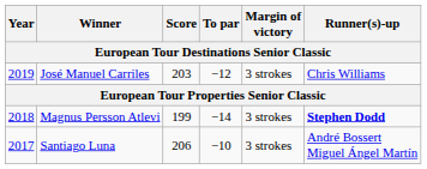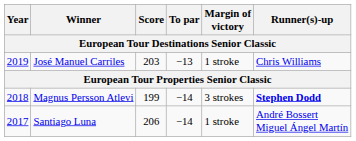 <table class="wikitable" style="font-size:95%">
 <tr>
 <th>Year</th>
 <th>Winner</th>
 <th>Score</th>
 <th>To par</th>
 <th>Margin of<br>victory</th>
 <th>Runner(s)-up</th>
 </tr>
 <tr>
 <th colspan=7>European Tour Destinations Senior Classic</th>
 </tr>
 <tr>
 <td><a href='#'>2019</a></td>
 <td> <a href='#'>José Manuel Carriles</a></td>
 <td align=center>203</td>
-<td align=center>−12</td>
-<td>3 strokes</td>
+<td align=center>−13</td>
+<td>1 stroke</td>
 <td> <a href='#'>Chris Williams</a></td>
 </tr>
 <tr>
 <th colspan=7>European Tour Properties Senior Classic</th>
 </tr>
 <tr>
 <td><a href='#'>2018</a></td>
 <td> <a href='#'>Magnus Persson Atlevi</a></td>
 <td align=center>199</td>
 <td align=center>−14</td>
 <td>3 strokes</td>
 <td><strong> <a href='#'>Stephen Dodd</a></strong></td>
 </tr>
 <tr>
 <td><a href='#'>2017</a></td>
 <td> <a href='#'>Santiago Luna</a></td>
 <td align=center>206</td>
-<td align=center>−10</td>
-<td>3 strokes</td>
+<td align=center>−14</td>
+<td>1 stroke</td>
 <td> <a href='#'>André Bossert</a><br> <a href='#'>Miguel Ángel Martín</a></td>
 </tr>
 </table>
